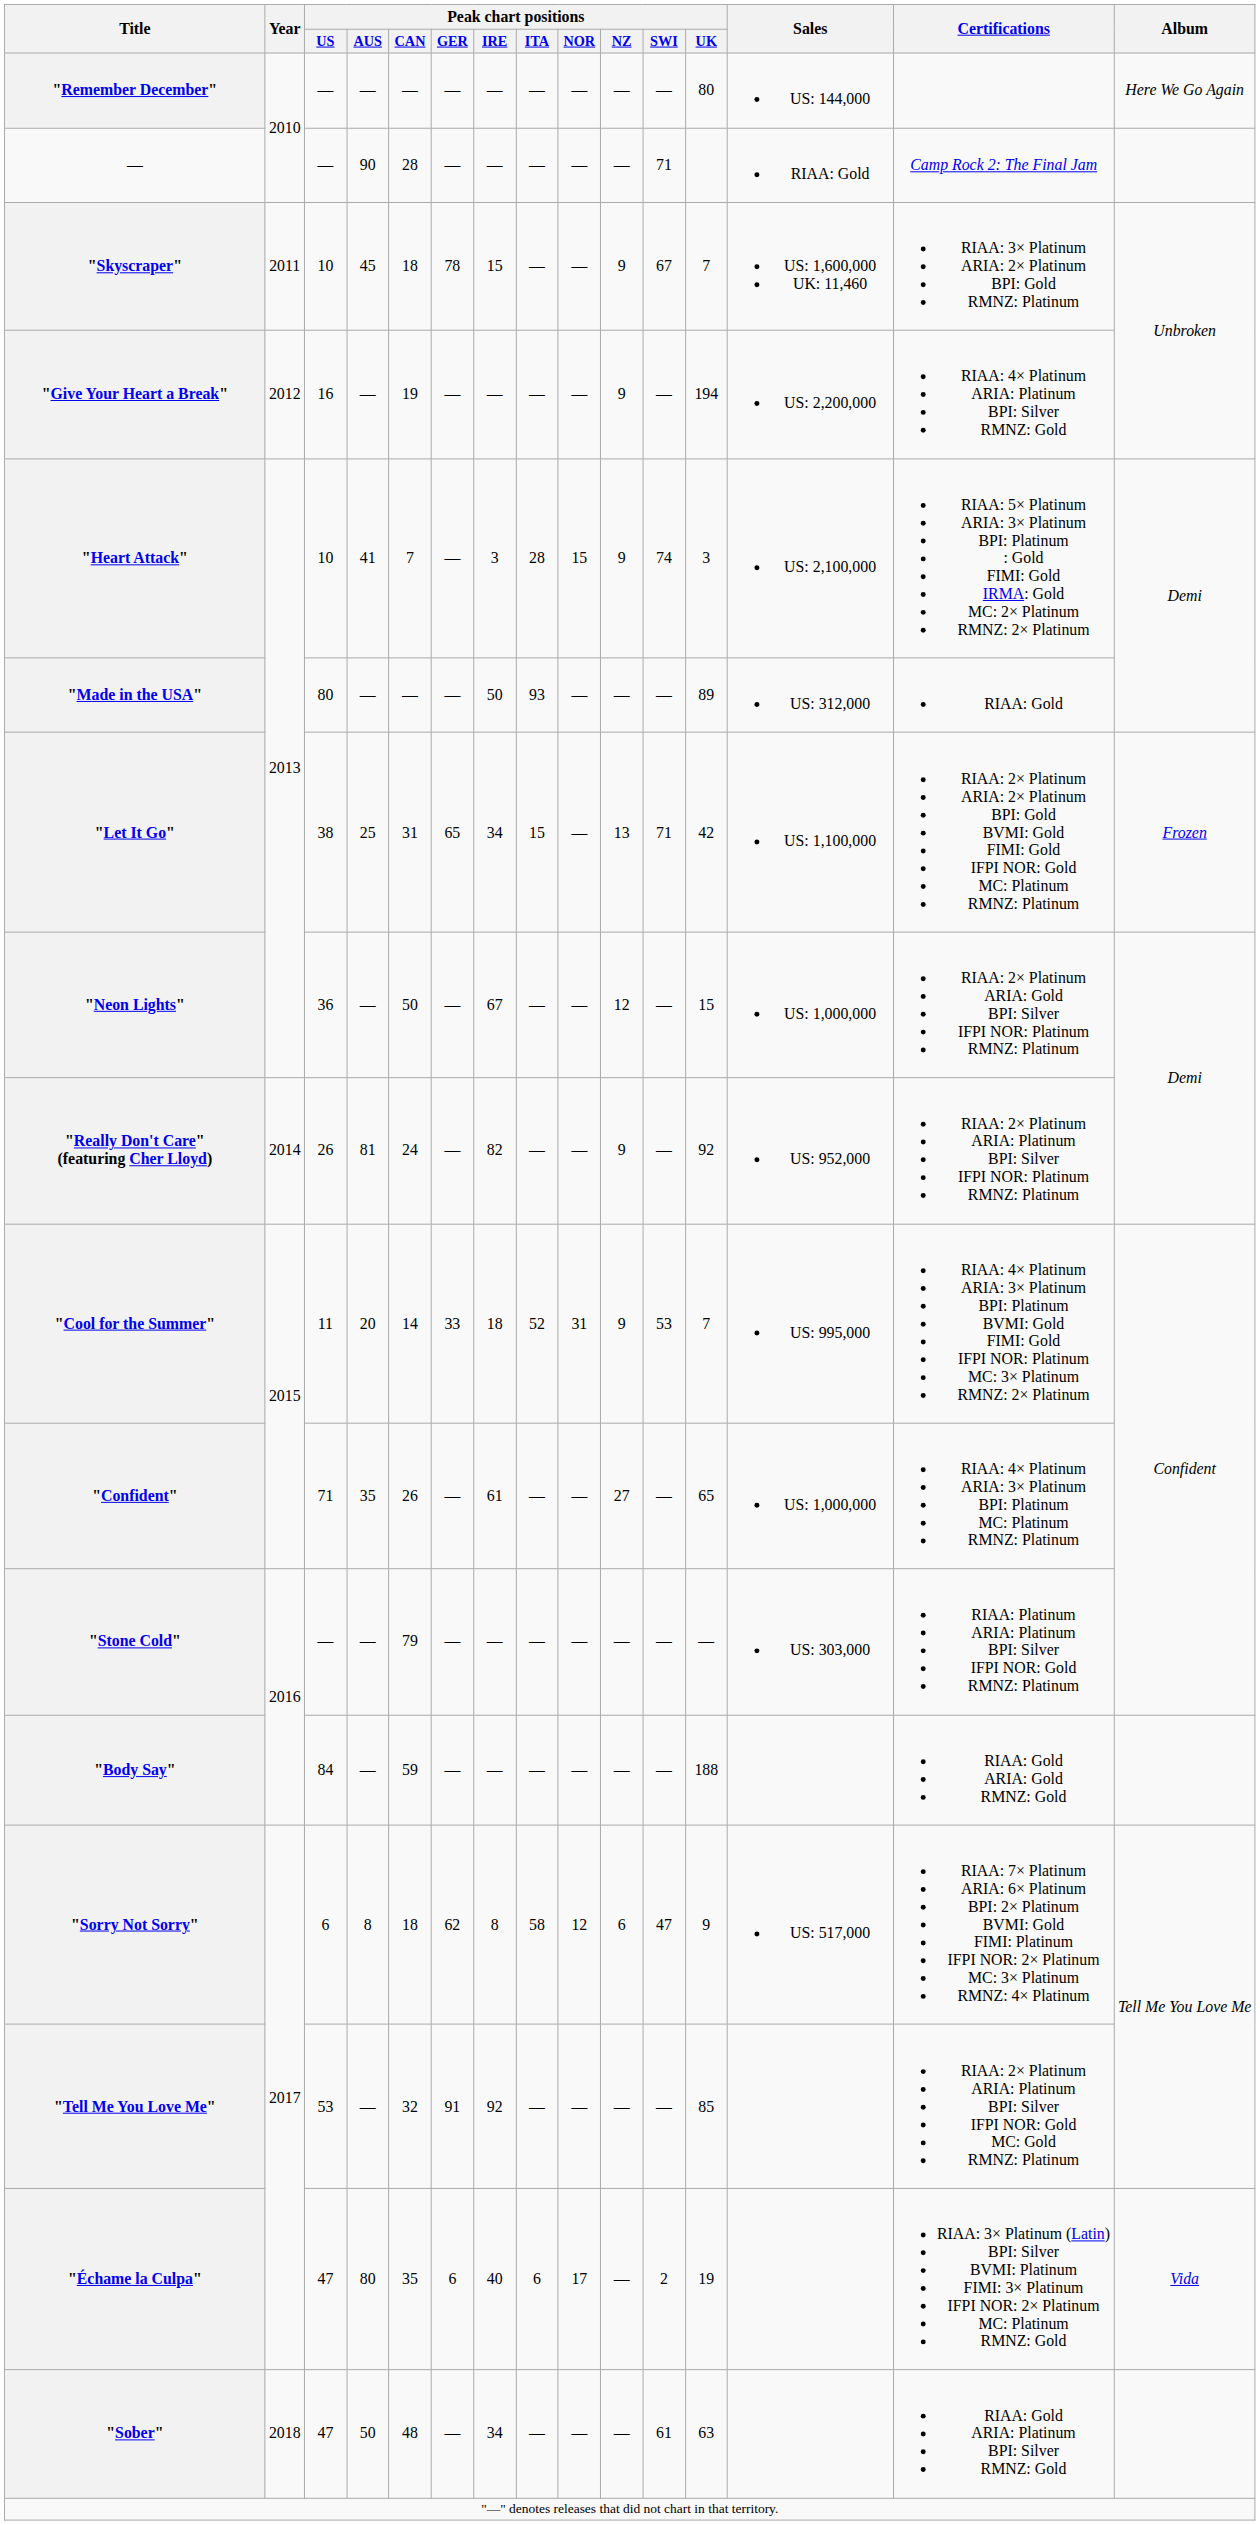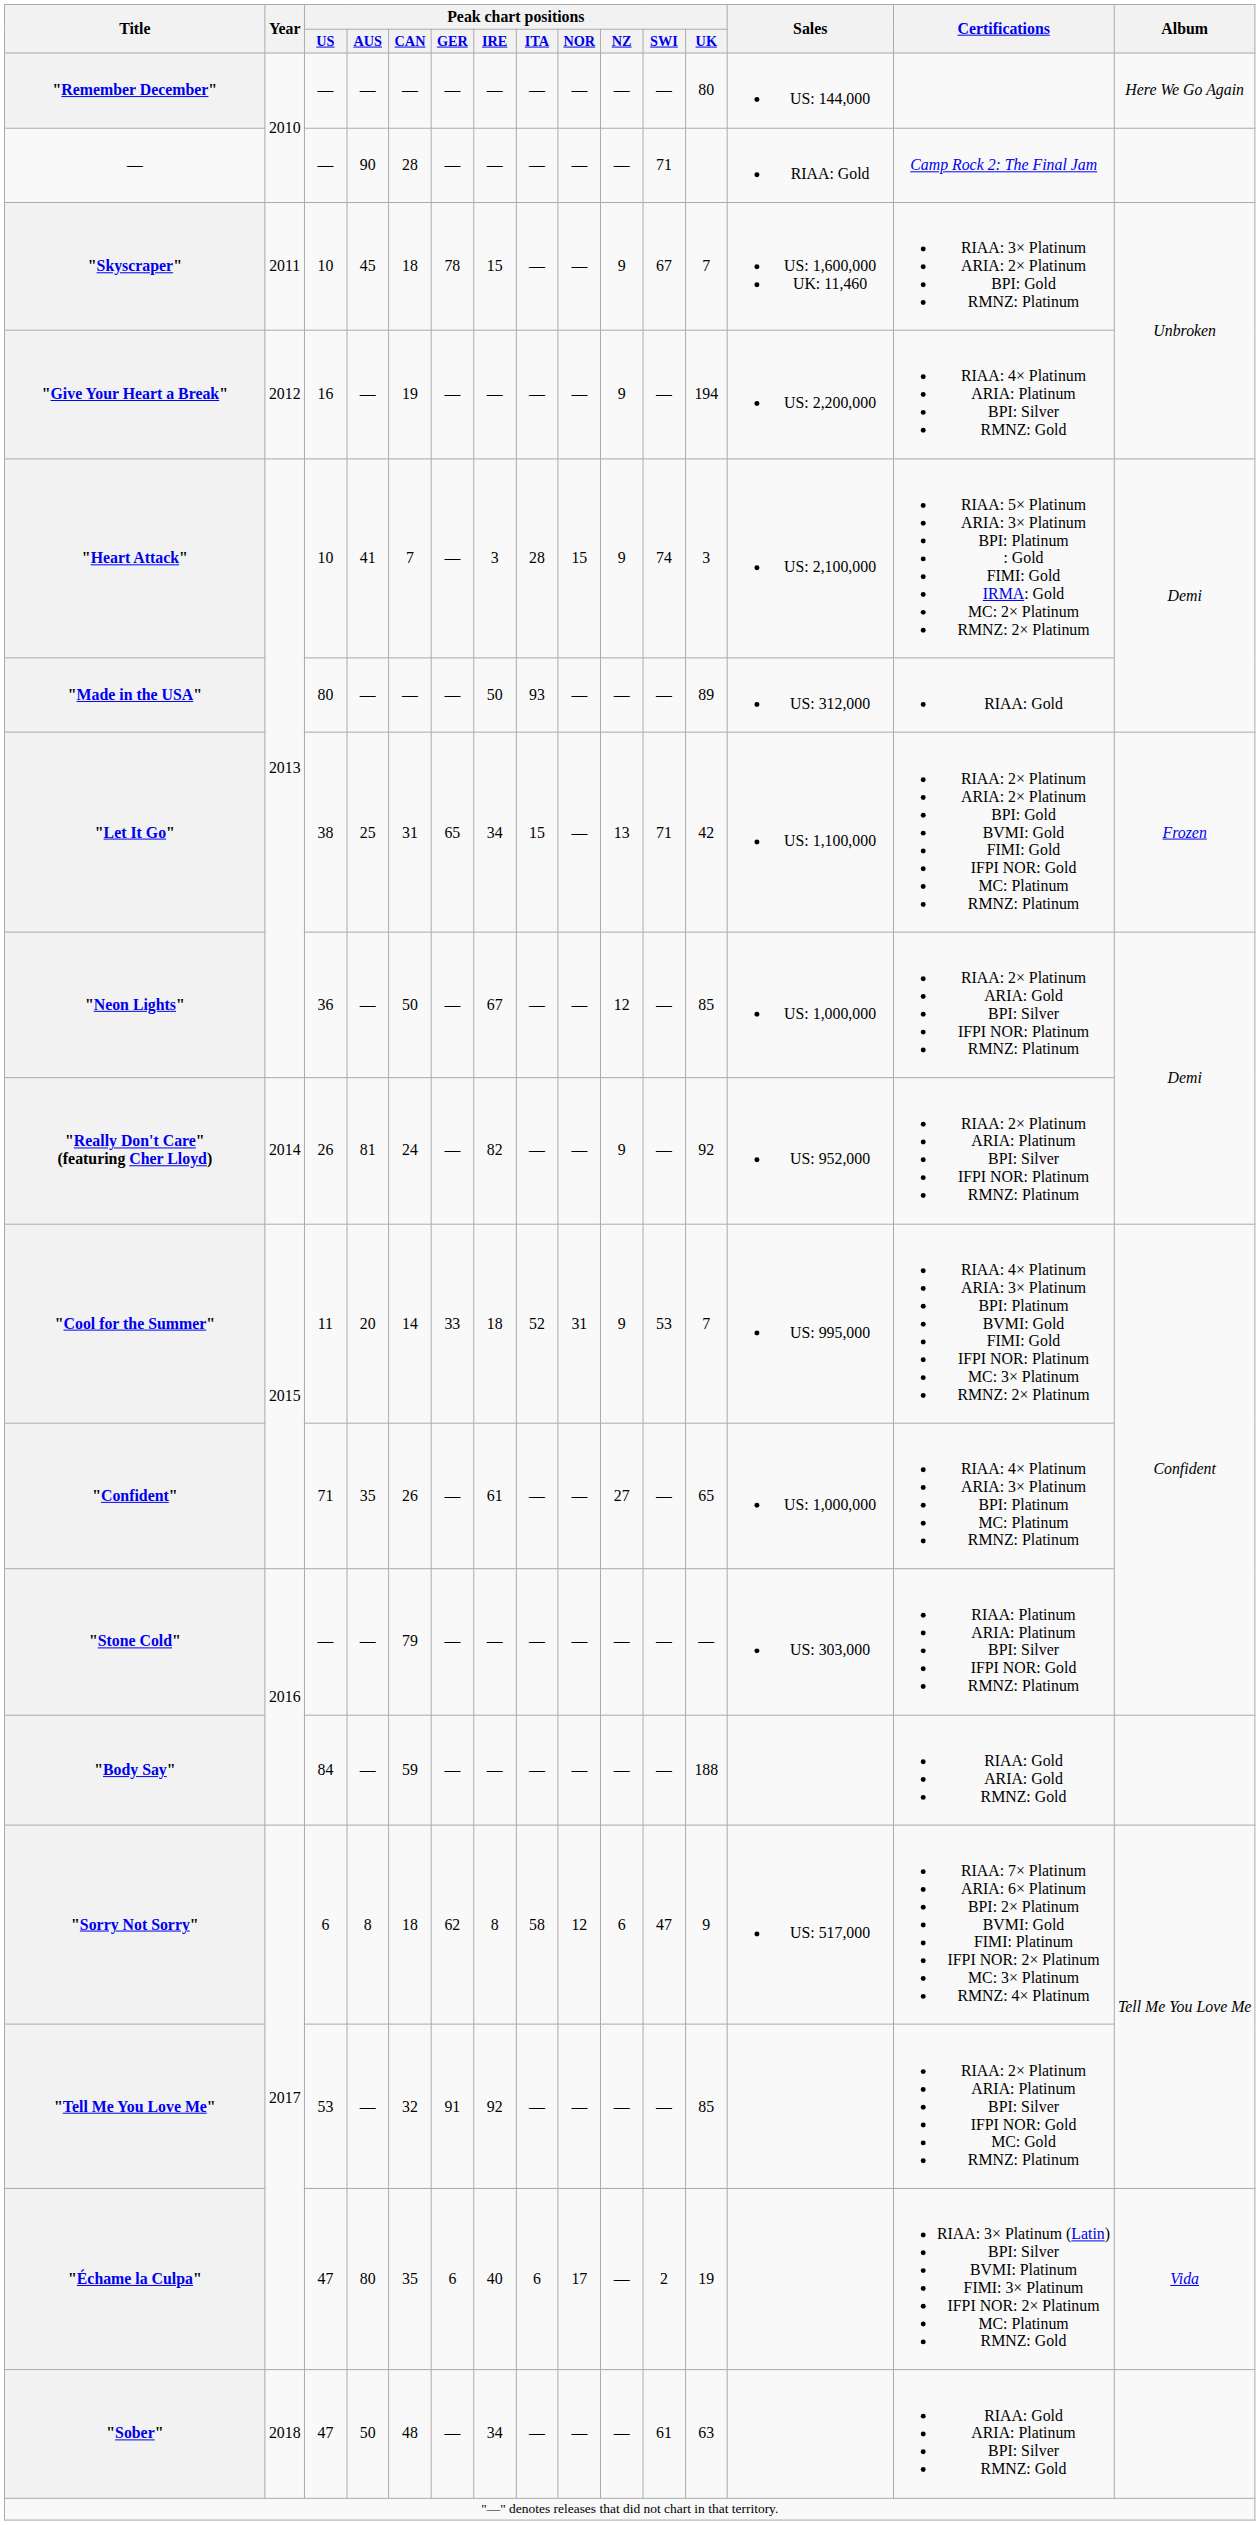 <table class="wikitable plainrowheaders" style="text-align:center;">
 <tr>
 <th scope="col" rowspan="2" style="width:16em;">Title</th>
 <th scope="col" rowspan="2" style="width:1em;">Year</th>
 <th scope="col" colspan="10">Peak chart positions</th>
 <th scope="col" rowspan="2" style="width:10em;">Sales</th>
 <th scope="col" rowspan="2" style="width:13.5em;"><a href='#'>Certifications</a></th>
 <th scope="col" rowspan="2">Album</th>
 </tr>
 <tr>
 <th scope="col" style="width:2.5em;font-size:90%;"><a href='#'>US</a><br></th>
 <th scope="col" style="width:2.5em;font-size:90%;"><a href='#'>AUS</a><br></th>
 <th scope="col" style="width:2.5em;font-size:90%;"><a href='#'>CAN</a><br></th>
 <th scope="col" style="width:2.5em;font-size:90%;"><a href='#'>GER</a> <br></th>
 <th scope="col" style="width:2.5em;font-size:90%;"><a href='#'>IRE</a><br></th>
 <th scope="col" style="width:2.5em;font-size:90%;"><a href='#'>ITA</a><br></th>
 <th scope="col" style="width:2.5em;font-size:90%;"><a href='#'>NOR</a><br></th>
 <th scope="col" style="width:2.5em;font-size:90%;"><a href='#'>NZ</a><br></th>
 <th scope="col" style="width:2.5em;font-size:90%;"><a href='#'>SWI</a><br></th>
 <th scope="col" style="width:2.5em;font-size:90%;"><a href='#'>UK</a><br></th>
 </tr>
 <tr>
 <th scope="row">"<a href='#'>Remember December</a>"</th>
 <td rowspan="2">2010</td>
 <td>—</td>
 <td>—</td>
 <td>—</td>
 <td>—</td>
 <td>—</td>
 <td>—</td>
 <td>—</td>
 <td>—</td>
 <td>—</td>
 <td>80</td>
 <td><br><ul><li>US: 144,000</li></ul></td>
 <td></td>
 <td><em>Here We Go Again</em></td>
 </tr>
 <tr>
 <td>—</td>
 <td>—</td>
 <td>90</td>
 <td>28</td>
 <td>—</td>
 <td>—</td>
 <td>—</td>
 <td>—</td>
 <td>—</td>
 <td>71</td>
 <td></td>
 <td><br><ul><li>RIAA: Gold</li></ul></td>
 <td><em><a href='#'>Camp Rock 2: The Final Jam</a></em></td>
 </tr>
 <tr>
 <th scope="row">"<a href='#'>Skyscraper</a>"</th>
 <td>2011</td>
 <td>10</td>
 <td>45</td>
 <td>18</td>
 <td>78</td>
 <td>15</td>
 <td>—</td>
 <td>—</td>
 <td>9</td>
 <td>67</td>
 <td>7</td>
 <td><br><ul><li>US: 1,600,000</li><li>UK: 11,460</li></ul></td>
 <td><br><ul><li>RIAA: 3× Platinum</li><li>ARIA: 2× Platinum</li><li>BPI: Gold</li><li>RMNZ: Platinum</li></ul></td>
 <td rowspan="2"><em>Unbroken</em></td>
 </tr>
 <tr>
 <th scope="row">"<a href='#'>Give Your Heart a Break</a>"</th>
 <td>2012</td>
 <td>16</td>
 <td>—</td>
 <td>19</td>
 <td>—</td>
 <td>—</td>
 <td>—</td>
 <td>—</td>
 <td>9</td>
 <td>—</td>
 <td>194</td>
 <td><br><ul><li>US: 2,200,000</li></ul></td>
 <td><br><ul><li>RIAA: 4× Platinum</li><li>ARIA: Platinum</li><li>BPI: Silver</li><li>RMNZ: Gold</li></ul></td>
 </tr>
 <tr>
 <th scope="row">"<a href='#'>Heart Attack</a>"</th>
 <td rowspan="4">2013</td>
 <td>10</td>
 <td>41</td>
 <td>7</td>
 <td>—</td>
 <td>3</td>
 <td>28</td>
 <td>15</td>
 <td>9</td>
 <td>74</td>
 <td>3</td>
 <td><br><ul><li>US: 2,100,000</li></ul></td>
 <td><br><ul><li>RIAA: 5× Platinum</li><li>ARIA: 3× Platinum</li><li>BPI: Platinum</li><li><a href='#'></a>: Gold</li><li>FIMI: Gold</li><li><a href='#'>IRMA</a>: Gold</li><li>MC: 2× Platinum</li><li>RMNZ: 2× Platinum</li></ul></td>
 <td rowspan="2"><em>Demi</em></td>
 </tr>
 <tr>
 <th scope="row">"<a href='#'>Made in the USA</a>"</th>
 <td>80</td>
 <td>—</td>
 <td>—</td>
 <td>—</td>
 <td>50</td>
 <td>93</td>
 <td>—</td>
 <td>—</td>
 <td>—</td>
 <td>89</td>
 <td><br><ul><li>US: 312,000</li></ul></td>
 <td><br><ul><li>RIAA: Gold</li></ul></td>
 </tr>
 <tr>
 <th scope="row">"<a href='#'>Let It Go</a>"</th>
 <td>38</td>
 <td>25</td>
 <td>31</td>
 <td>65</td>
 <td>34</td>
 <td>15</td>
 <td>—</td>
 <td>13</td>
 <td>71</td>
 <td>42</td>
 <td><br><ul><li>US: 1,100,000</li></ul></td>
 <td><br><ul><li>RIAA: 2× Platinum</li><li>ARIA: 2× Platinum</li><li>BPI: Gold</li><li>BVMI: Gold</li><li>FIMI: Gold</li><li>IFPI NOR: Gold</li><li>MC: Platinum</li><li>RMNZ: Platinum</li></ul></td>
 <td><em><a href='#'>Frozen</a></em> </td>
 </tr>
 <tr>
 <th scope="row">"<a href='#'>Neon Lights</a>"</th>
 <td>36</td>
 <td>—</td>
 <td>50</td>
 <td>—</td>
 <td>67</td>
 <td>—</td>
 <td>—</td>
 <td>12</td>
 <td>—</td>
-<td>15</td>
+<td>85</td>
 <td><br><ul><li>US: 1,000,000</li></ul></td>
 <td><br><ul><li>RIAA: 2× Platinum</li><li>ARIA: Gold</li><li>BPI: Silver</li><li>IFPI NOR: Platinum</li><li>RMNZ: Platinum</li></ul></td>
 <td rowspan="2"><em>Demi</em></td>
 </tr>
 <tr>
 <th scope="row">"<a href='#'>Really Don't Care</a>"<br><span>(featuring <a href='#'>Cher Lloyd</a>)</span></th>
 <td>2014</td>
 <td>26</td>
 <td>81</td>
 <td>24</td>
 <td>—</td>
 <td>82</td>
 <td>—</td>
 <td>—</td>
 <td>9</td>
 <td>—</td>
 <td>92</td>
 <td><br><ul><li>US: 952,000</li></ul></td>
 <td><br><ul><li>RIAA: 2× Platinum</li><li>ARIA: Platinum</li><li>BPI: Silver</li><li>IFPI NOR: Platinum</li><li>RMNZ: Platinum</li></ul></td>
 </tr>
 <tr>
 <th scope="row">"<a href='#'>Cool for the Summer</a>"</th>
 <td rowspan="2">2015</td>
 <td>11</td>
 <td>20</td>
 <td>14</td>
 <td>33</td>
 <td>18</td>
 <td>52</td>
 <td>31</td>
 <td>9</td>
 <td>53</td>
 <td>7</td>
 <td><br><ul><li>US: 995,000</li></ul></td>
 <td><br><ul><li>RIAA: 4× Platinum</li><li>ARIA: 3× Platinum</li><li>BPI: Platinum</li><li>BVMI: Gold</li><li>FIMI: Gold</li><li>IFPI NOR: Platinum</li><li>MC: 3× Platinum</li><li>RMNZ: 2× Platinum</li></ul></td>
 <td rowspan="3"><em>Confident</em></td>
 </tr>
 <tr>
 <th scope="row">"<a href='#'>Confident</a>"</th>
 <td>71</td>
 <td>35</td>
 <td>26</td>
 <td>—</td>
 <td>61</td>
 <td>—</td>
 <td>—</td>
 <td>27</td>
 <td>—</td>
 <td>65</td>
 <td><br><ul><li>US: 1,000,000</li></ul></td>
 <td><br><ul><li>RIAA: 4× Platinum</li><li>ARIA: 3× Platinum</li><li>BPI: Platinum</li><li>MC: Platinum</li><li>RMNZ: Platinum</li></ul></td>
 </tr>
 <tr>
 <th scope="row">"<a href='#'>Stone Cold</a>"</th>
 <td rowspan="2">2016</td>
 <td>—</td>
 <td>—</td>
 <td>79</td>
 <td>—</td>
 <td>—</td>
 <td>—</td>
 <td>—</td>
 <td>—</td>
 <td>—</td>
 <td>—</td>
 <td><br><ul><li>US: 303,000</li></ul></td>
 <td><br><ul><li>RIAA: Platinum</li><li>ARIA: Platinum</li><li>BPI: Silver</li><li>IFPI NOR: Gold</li><li>RMNZ: Platinum</li></ul></td>
 </tr>
 <tr>
 <th scope="row">"<a href='#'>Body Say</a>"</th>
 <td>84</td>
 <td>—</td>
 <td>59</td>
 <td>—</td>
 <td>—</td>
 <td>—</td>
 <td>—</td>
 <td>—</td>
 <td>—</td>
 <td>188</td>
 <td></td>
 <td><br><ul><li>RIAA: Gold</li><li>ARIA: Gold</li><li>RMNZ: Gold</li></ul></td>
 <td></td>
 </tr>
 <tr>
 <th scope="row">"<a href='#'>Sorry Not Sorry</a>"</th>
 <td rowspan="3">2017</td>
 <td>6</td>
 <td>8</td>
 <td>18</td>
 <td>62</td>
 <td>8</td>
 <td>58</td>
 <td>12</td>
 <td>6</td>
 <td>47</td>
 <td>9</td>
 <td><br><ul><li>US: 517,000</li></ul></td>
 <td><br><ul><li>RIAA: 7× Platinum</li><li>ARIA: 6× Platinum</li><li>BPI: 2× Platinum</li><li>BVMI: Gold</li><li>FIMI: Platinum</li><li>IFPI NOR: 2× Platinum</li><li>MC: 3× Platinum</li><li>RMNZ: 4× Platinum</li></ul></td>
 <td rowspan="2"><em>Tell Me You Love Me</em></td>
 </tr>
 <tr>
 <th scope="row">"<a href='#'>Tell Me You Love Me</a>"</th>
 <td>53</td>
 <td>—</td>
 <td>32</td>
 <td>91</td>
 <td>92</td>
 <td>—</td>
 <td>—</td>
 <td>—</td>
 <td>—</td>
 <td>85</td>
 <td></td>
 <td><br><ul><li>RIAA: 2× Platinum</li><li>ARIA: Platinum</li><li>BPI: Silver</li><li>IFPI NOR: Gold</li><li>MC: Gold</li><li>RMNZ: Platinum</li></ul></td>
 </tr>
 <tr>
 <th scope="row">"<a href='#'>Échame la Culpa</a>"<br></th>
 <td>47</td>
 <td>80</td>
 <td>35</td>
 <td>6</td>
 <td>40</td>
 <td>6</td>
 <td>17</td>
 <td>—</td>
 <td>2</td>
 <td>19</td>
 <td></td>
 <td><br><ul><li>RIAA: 3× Platinum <span>(<a href='#'>Latin</a>)</span></li><li>BPI: Silver</li><li>BVMI: Platinum</li><li>FIMI: 3× Platinum</li><li>IFPI NOR: 2× Platinum</li><li>MC: Platinum</li><li>RMNZ: Gold</li></ul></td>
 <td><em><a href='#'>Vida</a></em></td>
 </tr>
 <tr>
 <th scope="row">"<a href='#'>Sober</a>"</th>
 <td>2018</td>
 <td>47</td>
 <td>50</td>
 <td>48</td>
 <td>—</td>
 <td>34</td>
 <td>—</td>
 <td>—</td>
 <td>—</td>
 <td>61</td>
 <td>63</td>
 <td></td>
 <td><br><ul><li>RIAA: Gold</li><li>ARIA: Platinum</li><li>BPI: Silver</li><li>RMNZ: Gold</li></ul></td>
 <td></td>
 </tr>
 <tr>
 <td colspan="15" style="text-align:center; font-size:85%">"—" denotes releases that did not chart in that territory.</td>
 </tr>
 </table>
